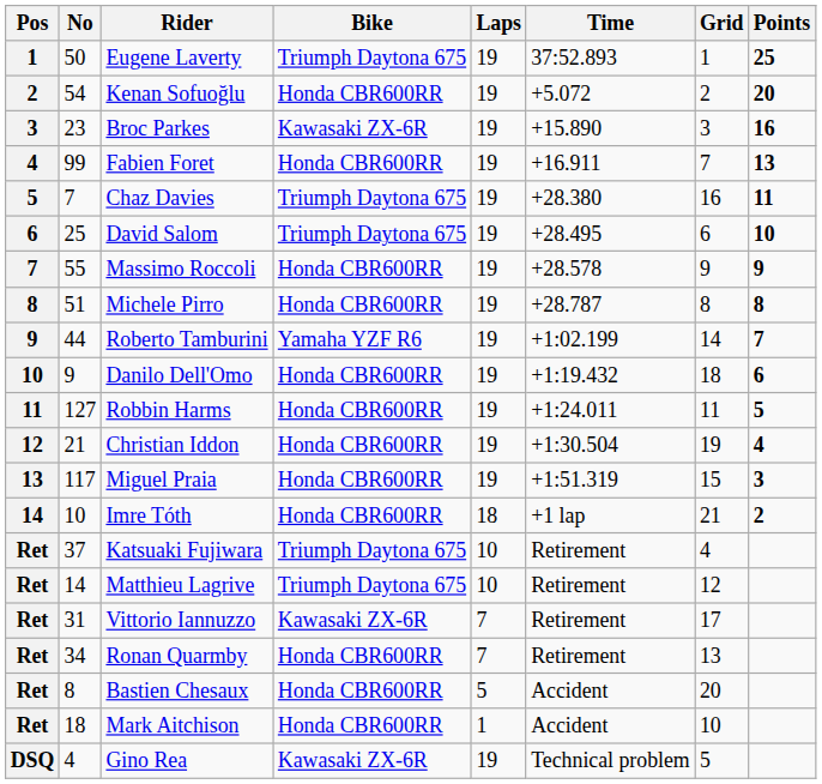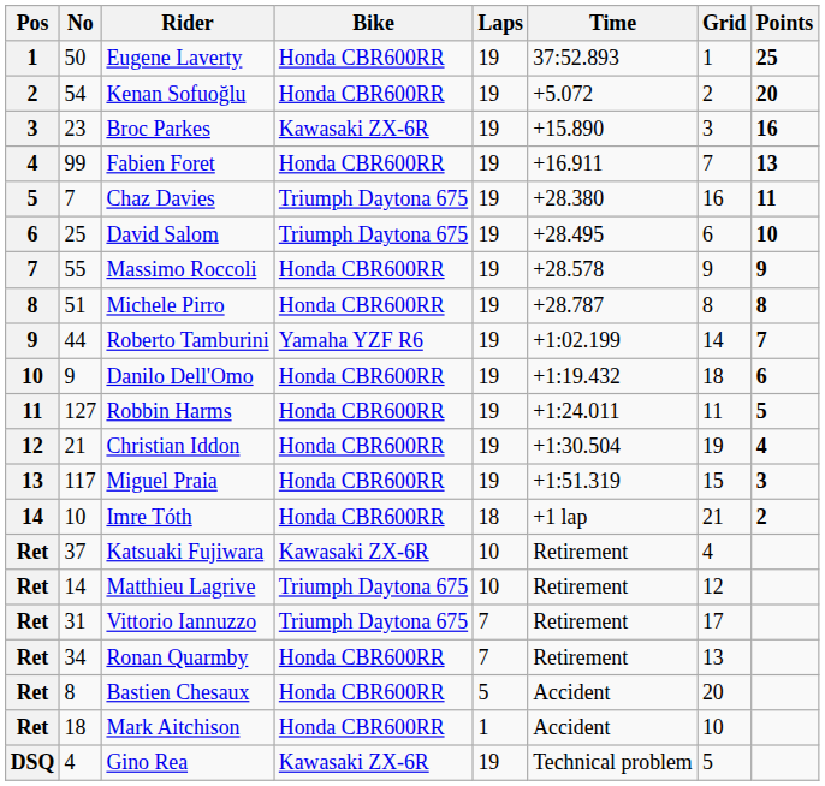 <table class="wikitable" style="font-size: 95%;">
 <tr>
 <th>Pos</th>
 <th>No</th>
 <th>Rider</th>
 <th>Bike</th>
 <th>Laps</th>
 <th>Time</th>
 <th>Grid</th>
 <th>Points</th>
 </tr>
 <tr>
 <th>1</th>
 <td>50</td>
 <td> <a href='#'>Eugene Laverty</a></td>
-<td><a href='#'>Triumph Daytona 675</a></td>
+<td><a href='#'>Honda CBR600RR</a></td>
 <td>19</td>
 <td>37:52.893</td>
 <td>1</td>
 <td><strong>25</strong></td>
 </tr>
 <tr>
 <th>2</th>
 <td>54</td>
 <td> <a href='#'>Kenan Sofuoğlu</a></td>
 <td><a href='#'>Honda CBR600RR</a></td>
 <td>19</td>
 <td>+5.072</td>
 <td>2</td>
 <td><strong>20</strong></td>
 </tr>
 <tr>
 <th>3</th>
 <td>23</td>
 <td> <a href='#'>Broc Parkes</a></td>
 <td><a href='#'>Kawasaki ZX-6R</a></td>
 <td>19</td>
 <td>+15.890</td>
 <td>3</td>
 <td><strong>16</strong></td>
 </tr>
 <tr>
 <th>4</th>
 <td>99</td>
 <td> <a href='#'>Fabien Foret</a></td>
 <td><a href='#'>Honda CBR600RR</a></td>
 <td>19</td>
 <td>+16.911</td>
 <td>7</td>
 <td><strong>13</strong></td>
 </tr>
 <tr>
 <th>5</th>
 <td>7</td>
 <td> <a href='#'>Chaz Davies</a></td>
 <td><a href='#'>Triumph Daytona 675</a></td>
 <td>19</td>
 <td>+28.380</td>
 <td>16</td>
 <td><strong>11</strong></td>
 </tr>
 <tr>
 <th>6</th>
 <td>25</td>
 <td> <a href='#'>David Salom</a></td>
 <td><a href='#'>Triumph Daytona 675</a></td>
 <td>19</td>
 <td>+28.495</td>
 <td>6</td>
 <td><strong>10</strong></td>
 </tr>
 <tr>
 <th>7</th>
 <td>55</td>
 <td> <a href='#'>Massimo Roccoli</a></td>
 <td><a href='#'>Honda CBR600RR</a></td>
 <td>19</td>
 <td>+28.578</td>
 <td>9</td>
 <td><strong>9</strong></td>
 </tr>
 <tr>
 <th>8</th>
 <td>51</td>
 <td> <a href='#'>Michele Pirro</a></td>
 <td><a href='#'>Honda CBR600RR</a></td>
 <td>19</td>
 <td>+28.787</td>
 <td>8</td>
 <td><strong>8</strong></td>
 </tr>
 <tr>
 <th>9</th>
 <td>44</td>
 <td> <a href='#'>Roberto Tamburini</a></td>
 <td><a href='#'>Yamaha YZF R6</a></td>
 <td>19</td>
 <td>+1:02.199</td>
 <td>14</td>
 <td><strong>7</strong></td>
 </tr>
 <tr>
 <th>10</th>
 <td>9</td>
 <td> <a href='#'>Danilo Dell'Omo</a></td>
 <td><a href='#'>Honda CBR600RR</a></td>
 <td>19</td>
 <td>+1:19.432</td>
 <td>18</td>
 <td><strong>6</strong></td>
 </tr>
 <tr>
 <th>11</th>
 <td>127</td>
 <td> <a href='#'>Robbin Harms</a></td>
 <td><a href='#'>Honda CBR600RR</a></td>
 <td>19</td>
 <td>+1:24.011</td>
 <td>11</td>
 <td><strong>5</strong></td>
 </tr>
 <tr>
 <th>12</th>
 <td>21</td>
 <td> <a href='#'>Christian Iddon</a></td>
 <td><a href='#'>Honda CBR600RR</a></td>
 <td>19</td>
 <td>+1:30.504</td>
 <td>19</td>
 <td><strong>4</strong></td>
 </tr>
 <tr>
 <th>13</th>
 <td>117</td>
 <td> <a href='#'>Miguel Praia</a></td>
 <td><a href='#'>Honda CBR600RR</a></td>
 <td>19</td>
 <td>+1:51.319</td>
 <td>15</td>
 <td><strong>3</strong></td>
 </tr>
 <tr>
 <th>14</th>
 <td>10</td>
 <td> <a href='#'>Imre Tóth</a></td>
 <td><a href='#'>Honda CBR600RR</a></td>
 <td>18</td>
 <td>+1 lap</td>
 <td>21</td>
 <td><strong>2</strong></td>
 </tr>
 <tr>
 <th>Ret</th>
 <td>37</td>
 <td> <a href='#'>Katsuaki Fujiwara</a></td>
-<td><a href='#'>Triumph Daytona 675</a></td>
+<td><a href='#'>Kawasaki ZX-6R</a></td>
 <td>10</td>
 <td>Retirement</td>
 <td>4</td>
 <td></td>
 </tr>
 <tr>
 <th>Ret</th>
 <td>14</td>
 <td> <a href='#'>Matthieu Lagrive</a></td>
 <td><a href='#'>Triumph Daytona 675</a></td>
 <td>10</td>
 <td>Retirement</td>
 <td>12</td>
 <td></td>
 </tr>
 <tr>
 <th>Ret</th>
 <td>31</td>
 <td> <a href='#'>Vittorio Iannuzzo</a></td>
-<td><a href='#'>Kawasaki ZX-6R</a></td>
+<td><a href='#'>Triumph Daytona 675</a></td>
 <td>7</td>
 <td>Retirement</td>
 <td>17</td>
 <td></td>
 </tr>
 <tr>
 <th>Ret</th>
 <td>34</td>
 <td> <a href='#'>Ronan Quarmby</a></td>
 <td><a href='#'>Honda CBR600RR</a></td>
 <td>7</td>
 <td>Retirement</td>
 <td>13</td>
 <td></td>
 </tr>
 <tr>
 <th>Ret</th>
 <td>8</td>
 <td> <a href='#'>Bastien Chesaux</a></td>
 <td><a href='#'>Honda CBR600RR</a></td>
 <td>5</td>
 <td>Accident</td>
 <td>20</td>
 <td></td>
 </tr>
 <tr>
 <th>Ret</th>
 <td>18</td>
 <td> <a href='#'>Mark Aitchison</a></td>
 <td><a href='#'>Honda CBR600RR</a></td>
 <td>1</td>
 <td>Accident</td>
 <td>10</td>
 <td></td>
 </tr>
 <tr>
 <th>DSQ</th>
 <td>4</td>
 <td> <a href='#'>Gino Rea</a></td>
 <td><a href='#'>Kawasaki ZX-6R</a></td>
 <td>19</td>
 <td>Technical problem</td>
 <td>5</td>
 <td></td>
 </tr>
 </table>
